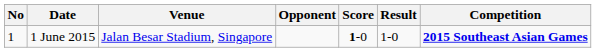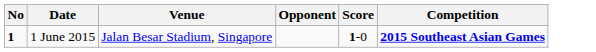 <table class="wikitable">
 <tr>
 <th>No</th>
 <th>Date</th>
 <th>Venue</th>
 <th>Opponent</th>
 <th>Score</th>
-<th>Result</th>
 <th>Competition</th>
 </tr>
 <tr>
-<td>1</td>
+<td><strong>1</strong></td>
 <td>1 June 2015</td>
 <td><a href='#'>Jalan Besar Stadium</a>, <a href='#'>Singapore</a></td>
 <td></td>
 <td align=center><strong>1</strong>-0</td>
-<td>1-0</td>
 <td><strong><a href='#'>2015 Southeast Asian Games</a></strong></td>
 </tr>
 </table>
